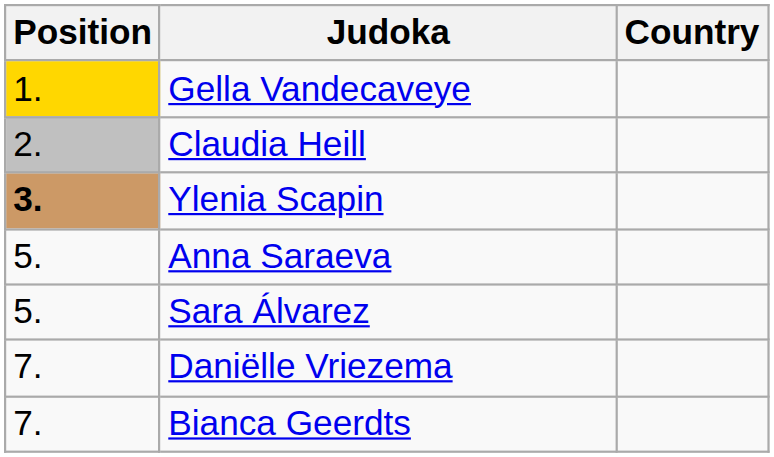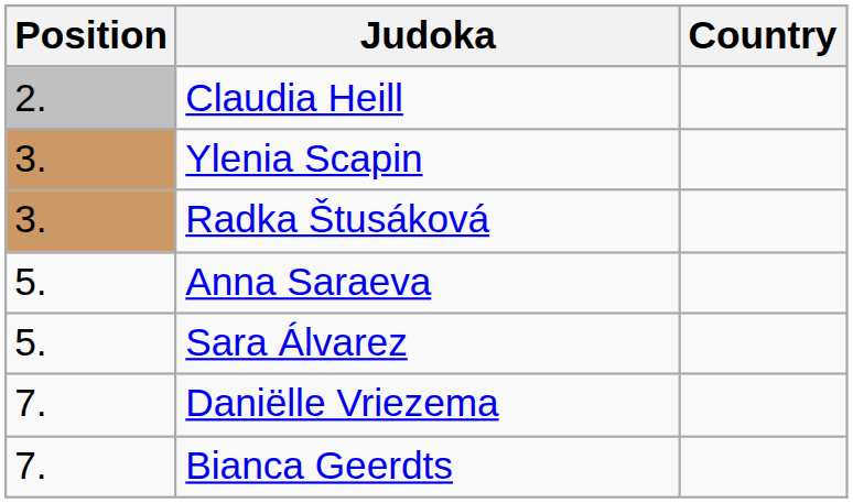 <table class=wikitable>
 <tr>
 <th width=10>Position</th>
 <th width=200>Judoka</th>
 <th width=10>Country</th>
 </tr>
 <tr>
-<td bgcolor=gold>1.</td>
-<td><a href='#'>Gella Vandecaveye</a></td>
-<td></td>
-</tr>
-<tr>
 <td bgcolor="silver">2.</td>
 <td><a href='#'>Claudia Heill</a></td>
 <td></td>
 </tr>
 <tr>
-<td bgcolor="CC9966"><strong>3.</strong></td>
+<td bgcolor="CC9966">3.</td>
 <td><a href='#'>Ylenia Scapin</a></td>
+<td></td>
+</tr>
+<tr>
+<td bgcolor="CC9966">3.</td>
+<td><a href='#'>Radka Štusáková</a></td>
 <td></td>
 </tr>
 <tr>
 <td>5.</td>
 <td><a href='#'>Anna Saraeva</a></td>
 <td></td>
 </tr>
 <tr>
 <td>5.</td>
 <td><a href='#'>Sara Álvarez</a></td>
 <td></td>
 </tr>
 <tr>
 <td>7.</td>
 <td><a href='#'>Daniëlle Vriezema</a></td>
 <td></td>
 </tr>
 <tr>
 <td>7.</td>
 <td><a href='#'>Bianca Geerdts</a></td>
 <td></td>
 </tr>
 </table>
